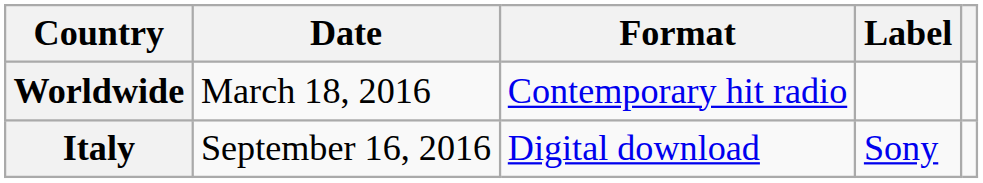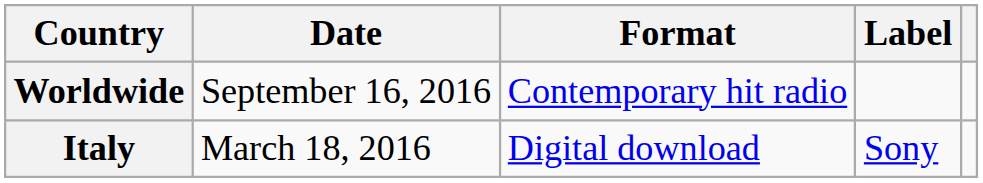 <table class="wikitable sortable plainrowheaders">
 <tr>
 <th scope="col">Country</th>
 <th scope="col">Date</th>
 <th scope="col">Format</th>
 <th scope="col">Label</th>
 <th scope="col" class="unsortable"></th>
 </tr>
 <tr>
 <th scope="row">Worldwide</th>
-<td>March 18, 2016</td>
+<td>September 16, 2016</td>
 <td><a href='#'>Contemporary hit radio</a></td>
 <td></td>
 <td></td>
 </tr>
 <tr>
 <th scope="row">Italy</th>
-<td>September 16, 2016</td>
+<td>March 18, 2016</td>
 <td><a href='#'>Digital download</a></td>
 <td><a href='#'>Sony</a></td>
 <td></td>
 </tr>
 </table>
